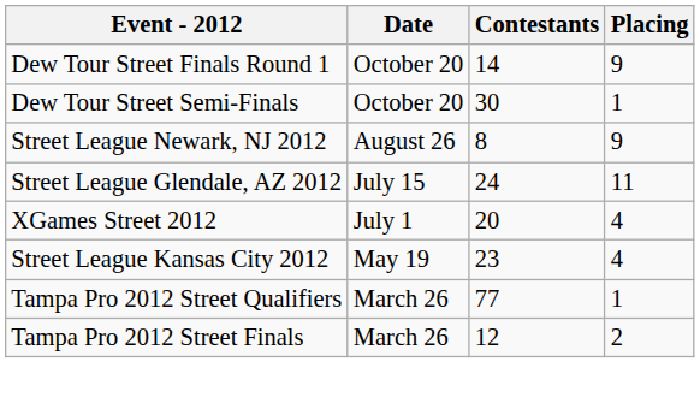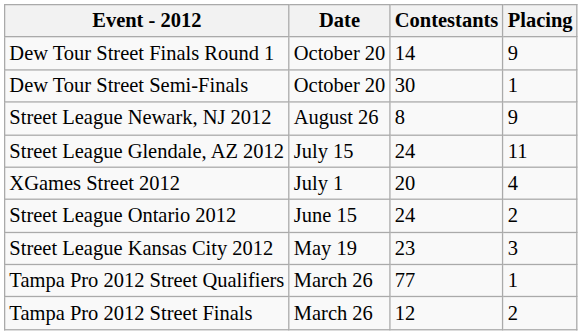 <table class="wikitable">
 <tr>
 <th>Event - 2012</th>
 <th>Date</th>
 <th>Contestants</th>
 <th>Placing</th>
 </tr>
 <tr>
 <td>Dew Tour Street Finals Round 1</td>
 <td>October 20</td>
 <td>14</td>
 <td>9</td>
 </tr>
 <tr>
 <td>Dew Tour Street Semi-Finals</td>
 <td>October 20</td>
 <td>30</td>
 <td>1</td>
 </tr>
 <tr>
 <td>Street League Newark, NJ 2012</td>
 <td>August 26</td>
 <td>8</td>
 <td>9</td>
 </tr>
 <tr>
 <td>Street League Glendale, AZ 2012</td>
 <td>July 15</td>
 <td>24</td>
 <td>11</td>
 </tr>
 <tr>
 <td>XGames Street 2012</td>
 <td>July 1</td>
 <td>20</td>
 <td>4</td>
 </tr>
 <tr>
+<td>Street League Ontario 2012</td>
+<td>June 15</td>
+<td>24</td>
+<td>2</td>
+</tr>
+<tr>
 <td>Street League Kansas City 2012</td>
 <td>May 19</td>
 <td>23</td>
-<td>4</td>
+<td>3</td>
 </tr>
 <tr>
 <td>Tampa Pro 2012 Street Qualifiers</td>
 <td>March 26</td>
 <td>77</td>
 <td>1</td>
 </tr>
 <tr>
 <td>Tampa Pro 2012 Street Finals</td>
 <td>March 26</td>
 <td>12</td>
 <td>2</td>
 </tr>
 </table>
